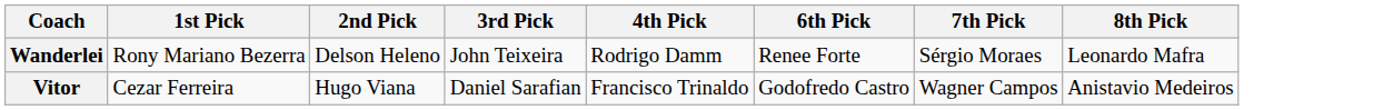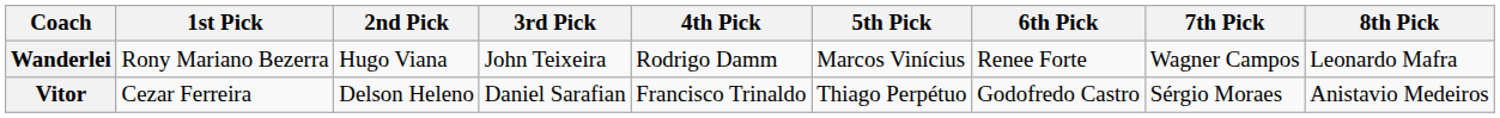 <table class="wikitable">
 <tr>
 <th>Coach</th>
 <th>1st Pick</th>
 <th>2nd Pick</th>
 <th>3rd Pick</th>
 <th>4th Pick</th>
+<th>5th Pick</th>
 <th>6th Pick</th>
 <th>7th Pick</th>
 <th>8th Pick</th>
 </tr>
 <tr>
 <th>Wanderlei</th>
 <td>Rony Mariano Bezerra</td>
-<td>Delson Heleno</td>
+<td>Hugo Viana</td>
 <td>John Teixeira</td>
 <td>Rodrigo Damm</td>
+<td>Marcos Vinícius</td>
 <td>Renee Forte</td>
-<td>Sérgio Moraes</td>
+<td>Wagner Campos</td>
 <td>Leonardo Mafra</td>
 </tr>
 <tr>
 <th>Vitor</th>
 <td>Cezar Ferreira</td>
-<td>Hugo Viana</td>
+<td>Delson Heleno</td>
 <td>Daniel Sarafian</td>
 <td>Francisco Trinaldo</td>
+<td>Thiago Perpétuo</td>
 <td>Godofredo Castro</td>
-<td>Wagner Campos</td>
+<td>Sérgio Moraes</td>
 <td>Anistavio Medeiros</td>
 </tr>
 </table>
